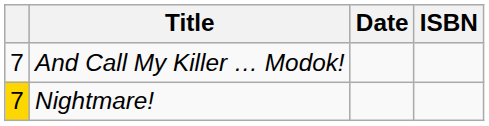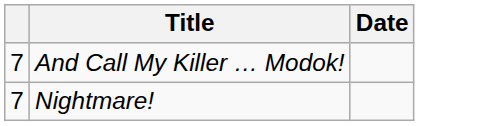 <table class="wikitable">
 <tr>
 <th></th>
 <th>Title</th>
 <th>Date</th>
-<th>ISBN</th>
 </tr>
 <tr>
 <td>7</td>
 <td><em>And Call My Killer … Modok!</em></td>
 <td></td>
-<td></td>
 </tr>
 <tr>
-<td style="background: gold;">7</td>
+<td>7</td>
 <td><em>Nightmare!</em></td>
-<td></td>
 <td></td>
 </tr>
 </table>
